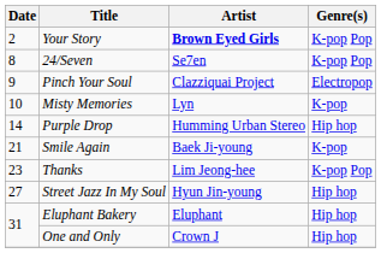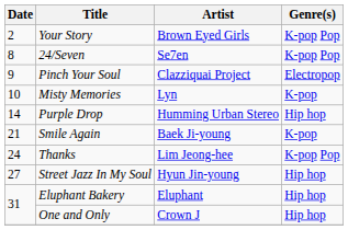 <table class="wikitable" style="text-align: left;">
 <tr>
 <th>Date</th>
 <th>Title</th>
 <th>Artist</th>
 <th>Genre(s)</th>
 </tr>
 <tr>
 <td rowspan="1">2</td>
 <td><em>Your Story</em></td>
-<td><strong><a href='#'>Brown Eyed Girls</a></strong></td>
+<td><a href='#'>Brown Eyed Girls</a></td>
 <td><a href='#'>K-pop</a> <a href='#'>Pop</a></td>
 </tr>
 <tr>
 <td rowspan="1">8</td>
 <td><em>24/Seven</em></td>
 <td><a href='#'>Se7en</a></td>
 <td><a href='#'>K-pop</a> <a href='#'>Pop</a></td>
 </tr>
 <tr>
 <td>9</td>
 <td><em>Pinch Your Soul</em></td>
 <td><a href='#'>Clazziquai Project</a></td>
 <td><a href='#'>Electropop</a></td>
 </tr>
 <tr>
 <td>10</td>
 <td><em>Misty Memories</em></td>
 <td><a href='#'>Lyn</a></td>
 <td><a href='#'>K-pop</a></td>
 </tr>
 <tr>
 <td>14</td>
 <td><em>Purple Drop</em></td>
 <td><a href='#'>Humming Urban Stereo</a></td>
 <td><a href='#'>Hip hop</a></td>
 </tr>
 <tr>
 <td>21</td>
 <td><em>Smile Again</em></td>
 <td><a href='#'>Baek Ji-young</a></td>
 <td><a href='#'>K-pop</a></td>
 </tr>
 <tr>
-<td rowspan="1">23</td>
+<td rowspan="1">24</td>
 <td><em>Thanks</em></td>
 <td><a href='#'>Lim Jeong-hee</a></td>
 <td><a href='#'>K-pop</a> <a href='#'>Pop</a></td>
 </tr>
 <tr>
 <td>27</td>
 <td><em>Street Jazz In My Soul</em></td>
 <td><a href='#'>Hyun Jin-young</a></td>
 <td><a href='#'>Hip hop</a></td>
 </tr>
 <tr>
 <td rowspan="2">31</td>
 <td><em>Eluphant Bakery</em></td>
 <td><a href='#'>Eluphant</a></td>
 <td><a href='#'>Hip hop</a></td>
 </tr>
 <tr>
 <td><em>One and Only</em></td>
 <td><a href='#'>Crown J</a></td>
 <td><a href='#'>Hip hop</a></td>
 </tr>
 <tr>
 </tr>
 </table>
